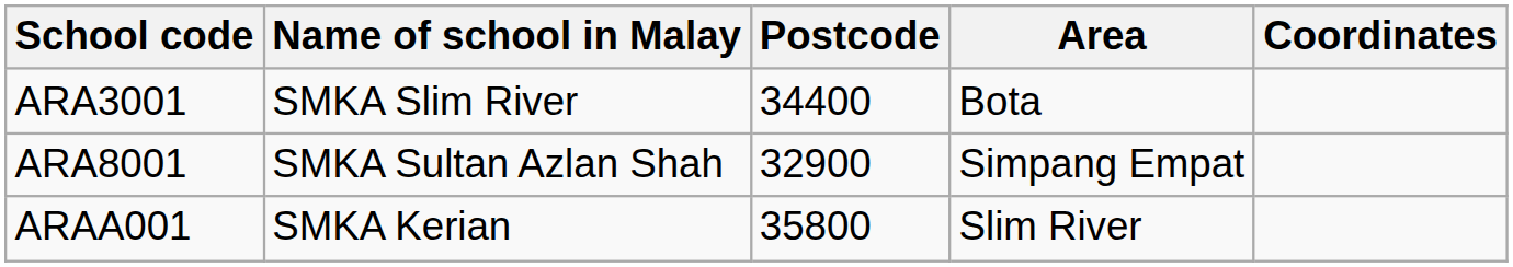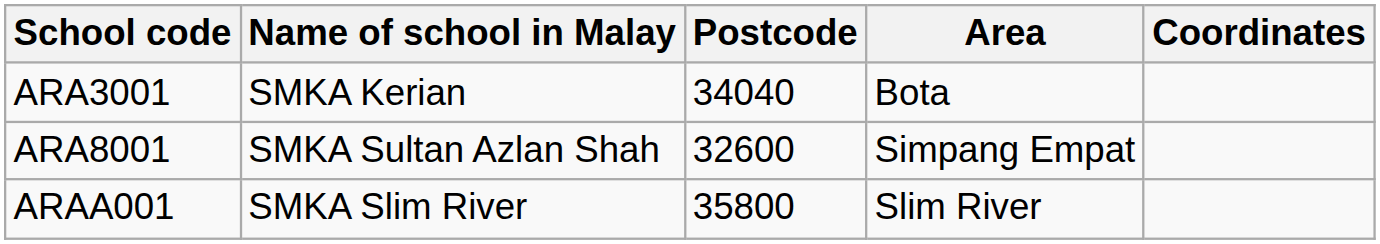 <table class="wikitable sortable">
 <tr>
 <th>School code</th>
 <th>Name of school in Malay</th>
 <th>Postcode</th>
 <th>Area</th>
 <th>Coordinates</th>
 </tr>
 <tr>
 <td>ARA3001</td>
-<td>SMKA Slim River</td>
-<td>34400</td>
+<td>SMKA Kerian</td>
+<td>34040</td>
 <td>Bota</td>
 <td></td>
 </tr>
 <tr>
 <td>ARA8001</td>
 <td>SMKA Sultan Azlan Shah</td>
-<td>32900</td>
+<td>32600</td>
 <td>Simpang Empat</td>
 <td></td>
 </tr>
 <tr>
 <td>ARAA001</td>
-<td>SMKA Kerian</td>
+<td>SMKA Slim River</td>
 <td>35800</td>
 <td>Slim River</td>
 <td></td>
 </tr>
 </table>
